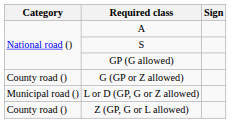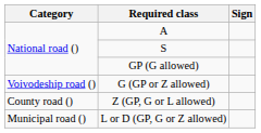 <table class="wikitable" style="text-align: center;">
 <tr>
 <th>Category</th>
 <th>Required class</th>
 <th>Sign</th>
 </tr>
 <tr>
 <td rowspan="3" style="text-align: left;"><a href='#'>National road</a> ()</td>
 <td>A</td>
 <td></td>
 </tr>
 <tr>
 <td>S</td>
 <td></td>
 </tr>
 <tr>
 <td>GP (G allowed)</td>
 <td></td>
 </tr>
 <tr>
+<td style="text-align: left;"><a href='#'>Voivodeship road</a> ()</td>
+<td>G (GP or Z allowed)</td>
+<td></td>
+</tr>
+<tr>
 <td style="text-align: left;">County road ()</td>
-<td>G (GP or Z allowed)</td>
+<td>Z (GP, G or L allowed)</td>
 <td></td>
 </tr>
 <tr>
 <td style="text-align: left;">Municipal road ()</td>
 <td>L or D (GP, G or Z allowed)</td>
 <td></td>
 </tr>
-<tr>
-<td style="text-align: left;">County road ()</td>
-<td>Z (GP, G or L allowed)</td>
-<td></td>
-</tr>
 </table>
